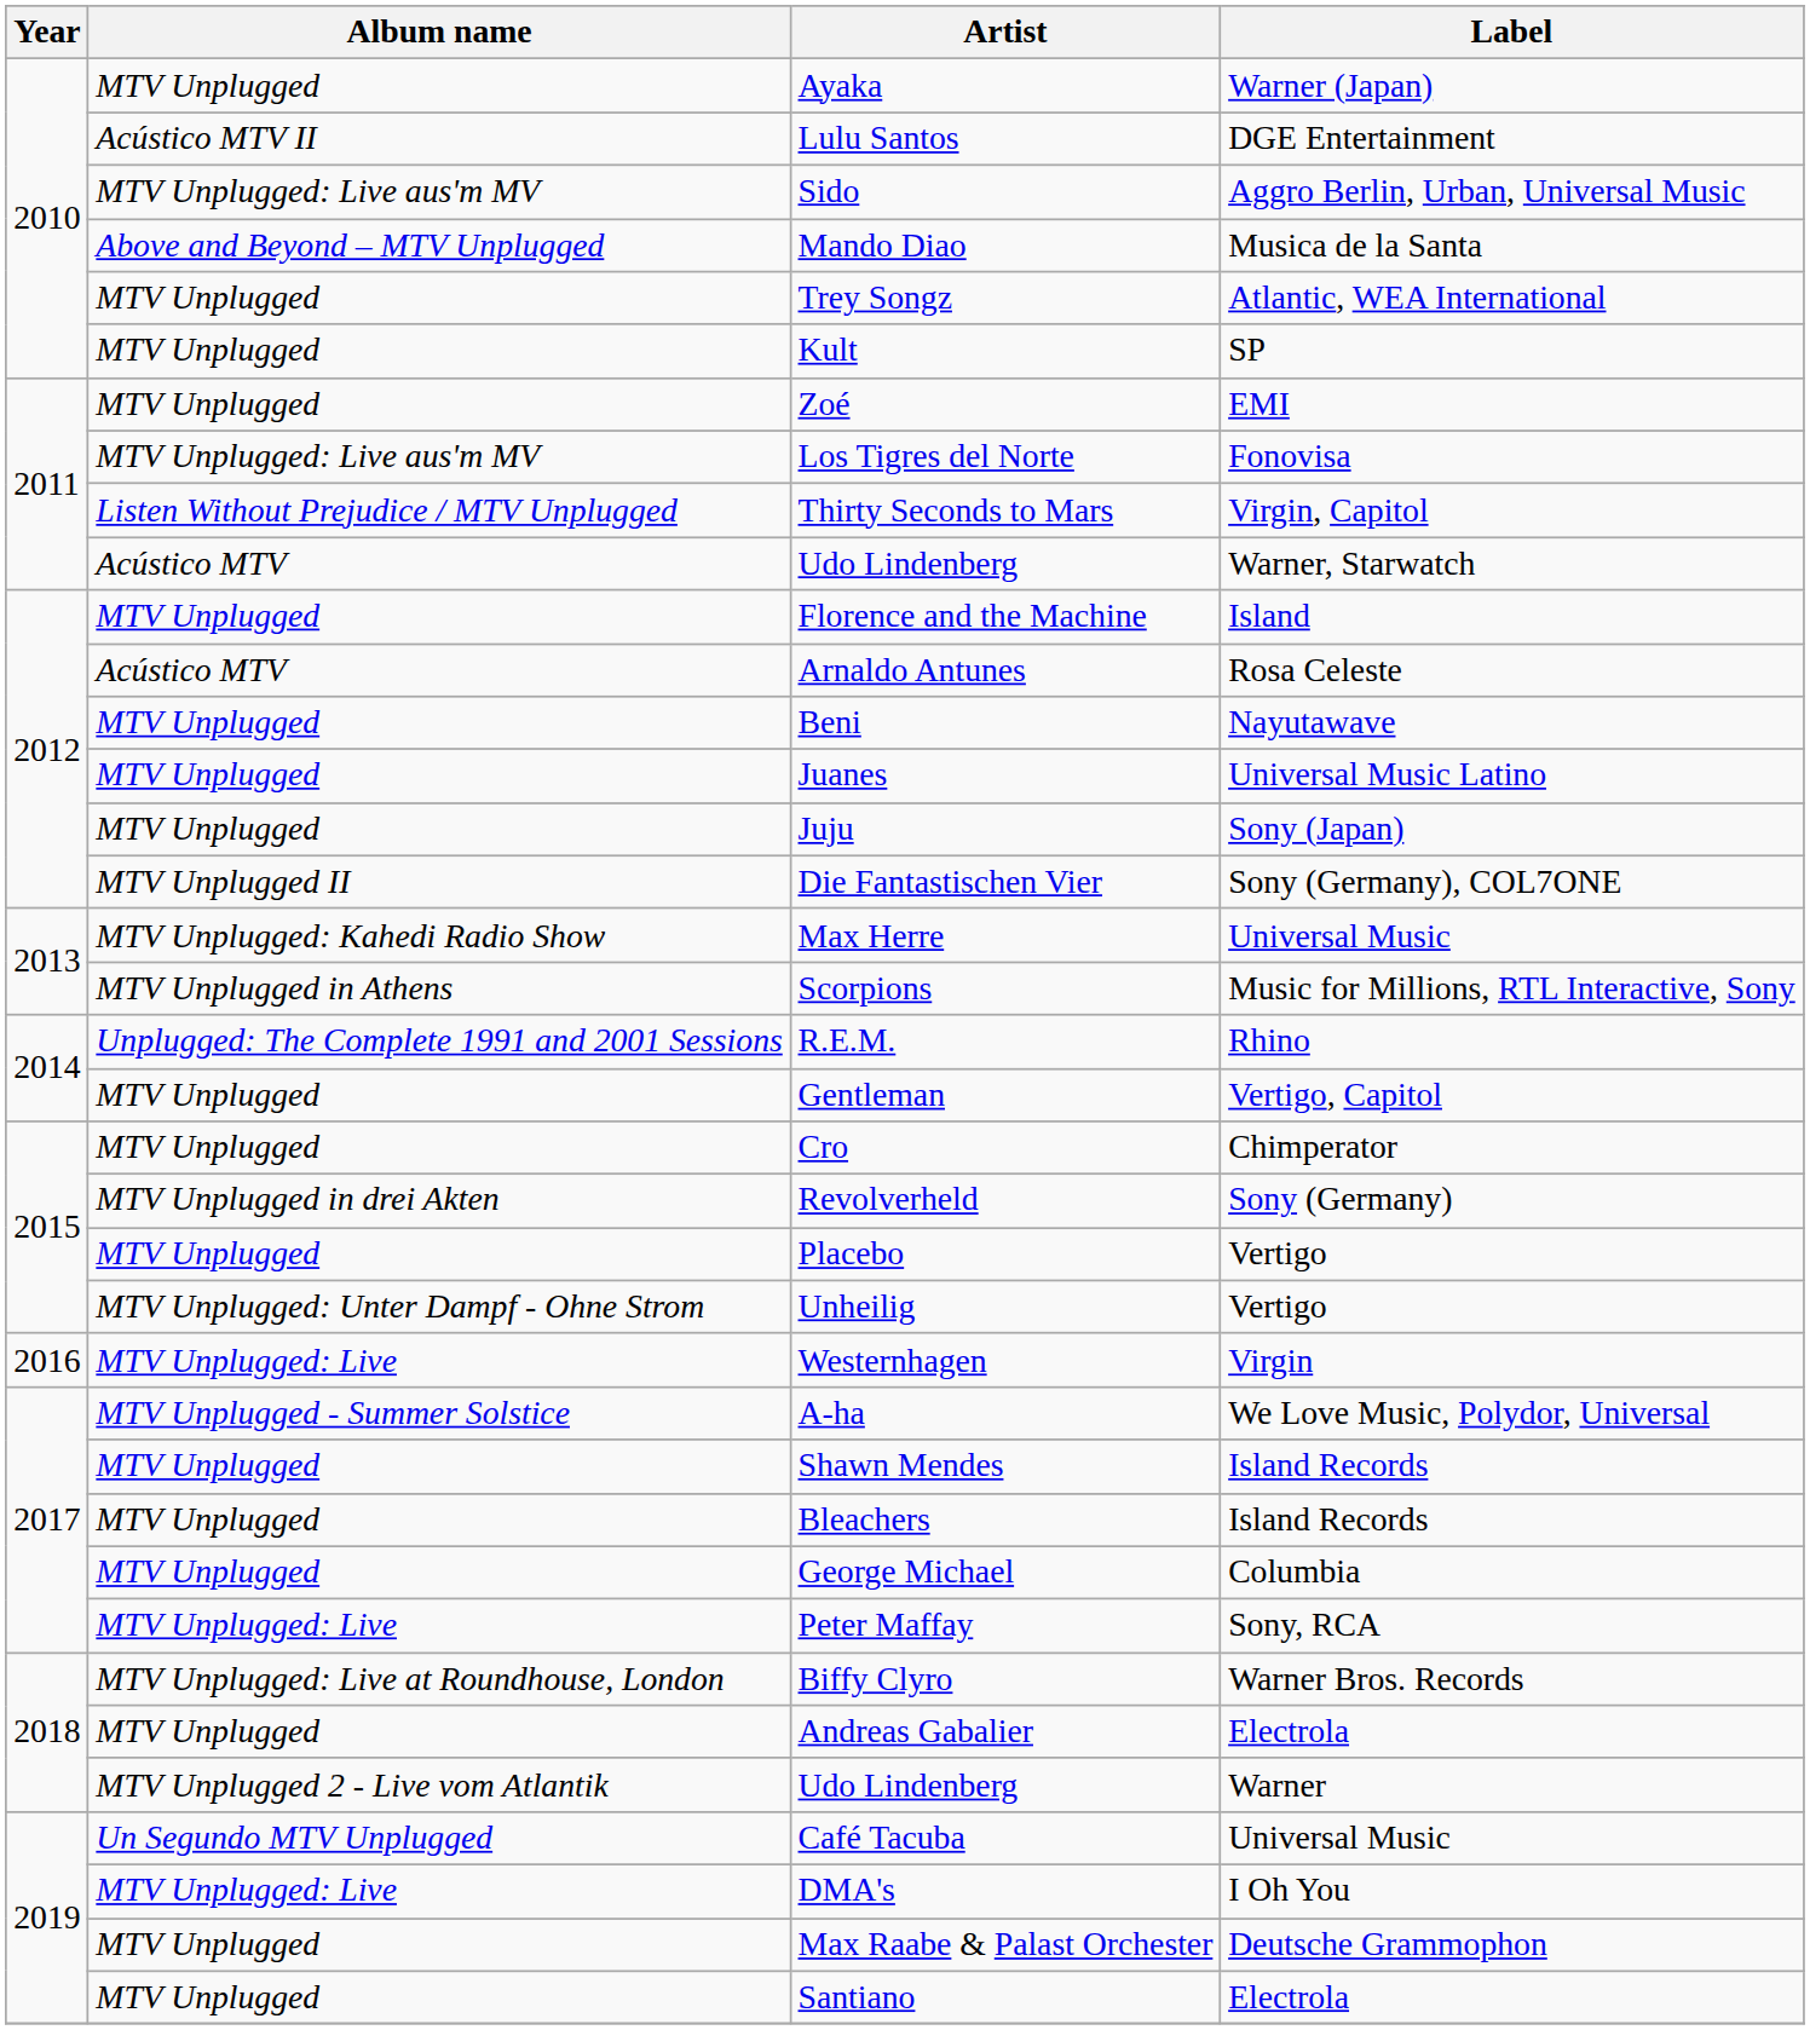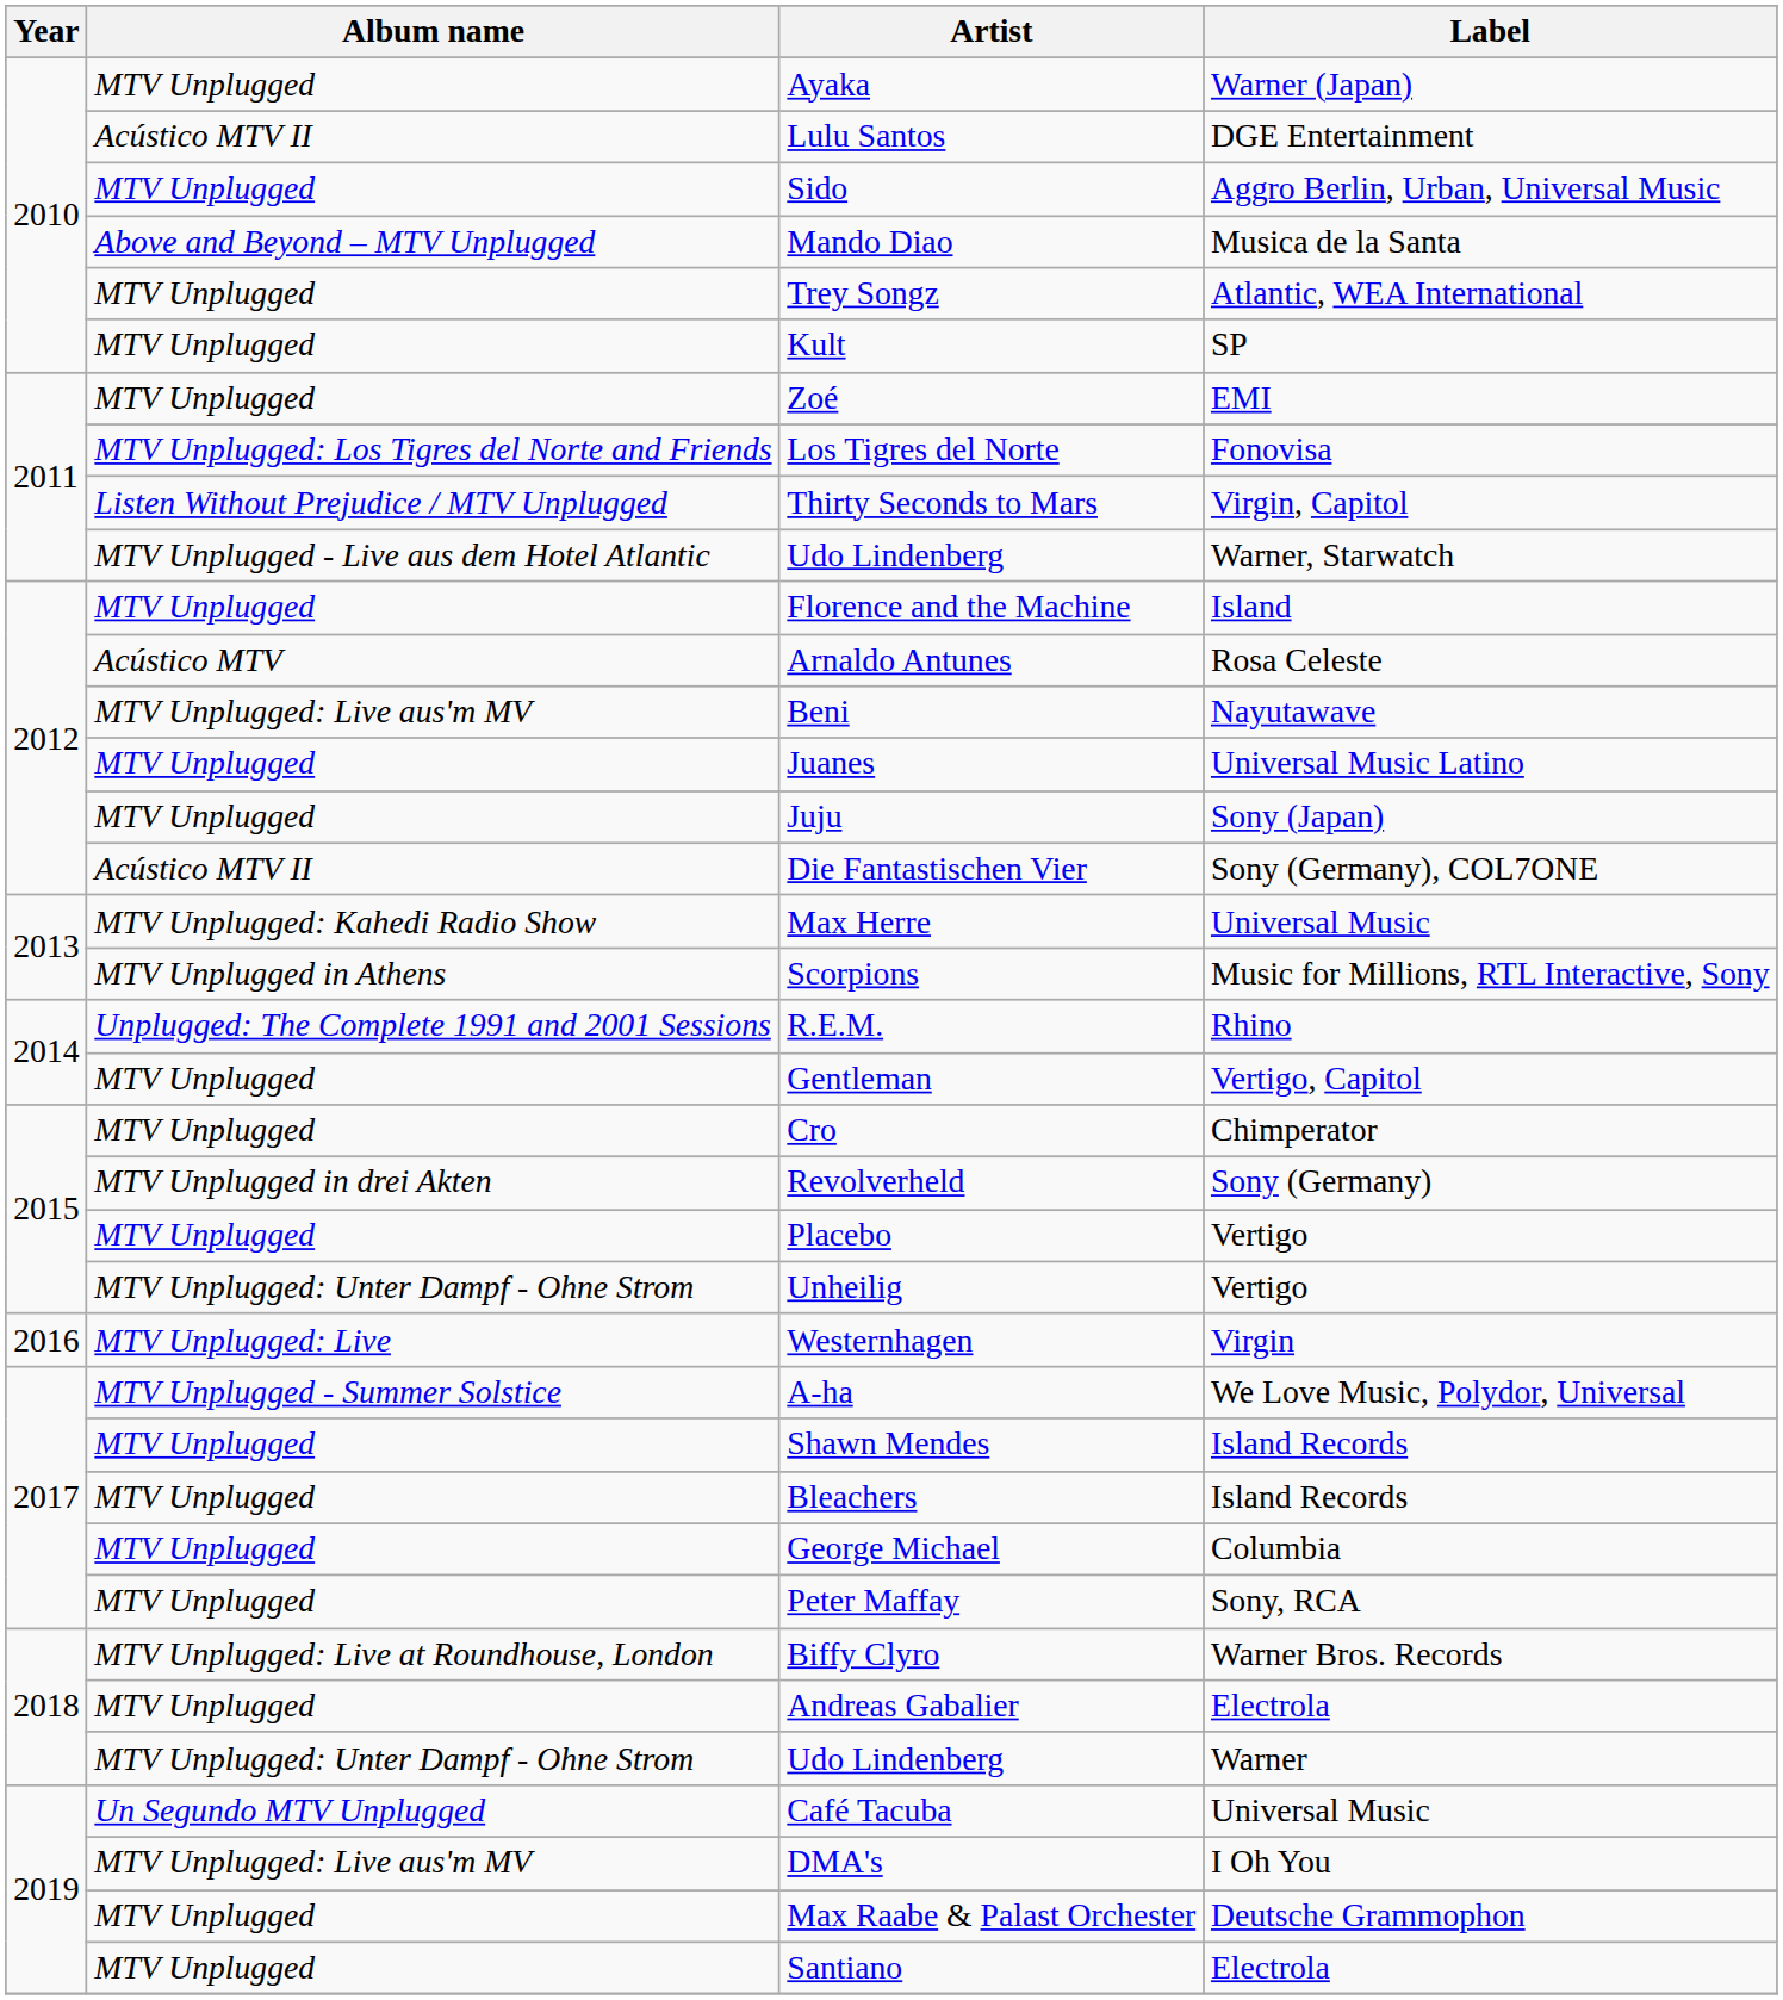 <table class="wikitable plainrowheaders sortable">
 <tr>
 <th>Year</th>
 <th>Album name</th>
 <th>Artist</th>
 <th>Label</th>
 </tr>
 <tr>
 <td rowspan="6">2010</td>
 <td><em>MTV Unplugged</em></td>
 <td><a href='#'>Ayaka</a></td>
 <td><a href='#'>Warner (Japan)</a></td>
 </tr>
 <tr>
 <td><em>Acústico MTV II</em></td>
 <td><a href='#'>Lulu Santos</a></td>
 <td>DGE Entertainment</td>
 </tr>
 <tr>
-<td><em>MTV Unplugged: Live aus'm MV</em></td>
+<td><a href='#'><em>MTV Unplugged</em></a></td>
 <td><a href='#'>Sido</a></td>
 <td><a href='#'>Aggro Berlin</a>, <a href='#'>Urban</a>, <a href='#'>Universal Music</a></td>
 </tr>
 <tr>
 <td><em><a href='#'>Above and Beyond – MTV Unplugged</a></em></td>
 <td><a href='#'>Mando Diao</a></td>
 <td>Musica de la Santa</td>
 </tr>
 <tr>
 <td><em>MTV Unplugged</em></td>
 <td><a href='#'>Trey Songz</a></td>
 <td><a href='#'>Atlantic</a>, <a href='#'>WEA International</a></td>
 </tr>
 <tr>
 <td><em>MTV Unplugged</em></td>
 <td><a href='#'>Kult</a></td>
 <td>SP</td>
 </tr>
 <tr>
 <td rowspan="4">2011</td>
 <td><em>MTV Unplugged</em></td>
 <td><a href='#'>Zoé</a></td>
 <td><a href='#'>EMI</a></td>
 </tr>
 <tr>
-<td><em>MTV Unplugged: Live aus'm MV</em></td>
+<td><em><a href='#'>MTV Unplugged: Los Tigres del Norte and Friends</a></em></td>
 <td><a href='#'>Los Tigres del Norte</a></td>
 <td><a href='#'>Fonovisa</a></td>
 </tr>
 <tr>
 <td><em><a href='#'>Listen Without Prejudice / MTV Unplugged</a></em></td>
 <td><a href='#'>Thirty Seconds to Mars</a></td>
 <td><a href='#'>Virgin</a>, <a href='#'>Capitol</a></td>
 </tr>
 <tr>
-<td><em>Acústico MTV</em></td>
+<td><em>MTV Unplugged - Live aus dem Hotel Atlantic</em></td>
 <td><a href='#'>Udo Lindenberg</a></td>
 <td>Warner, Starwatch</td>
 </tr>
 <tr>
 <td rowspan="6">2012</td>
 <td><em><a href='#'>MTV Unplugged</a></em></td>
 <td><a href='#'>Florence and the Machine</a></td>
 <td><a href='#'>Island</a></td>
 </tr>
 <tr>
 <td><em>Acústico MTV</em></td>
 <td><a href='#'>Arnaldo Antunes</a></td>
 <td>Rosa Celeste</td>
 </tr>
 <tr>
-<td><a href='#'><em>MTV Unplugged</em></a></td>
+<td><em>MTV Unplugged: Live aus'm MV</em></td>
 <td><a href='#'>Beni</a></td>
 <td><a href='#'>Nayutawave</a></td>
 </tr>
 <tr>
 <td><em><a href='#'>MTV Unplugged</a></em></td>
 <td><a href='#'>Juanes</a></td>
 <td><a href='#'>Universal Music Latino</a></td>
 </tr>
 <tr>
 <td><em>MTV Unplugged</em></td>
 <td><a href='#'>Juju</a></td>
 <td><a href='#'>Sony (Japan)</a></td>
 </tr>
 <tr>
-<td><em>MTV Unplugged II</em></td>
+<td><em>Acústico MTV II</em></td>
 <td><a href='#'>Die Fantastischen Vier</a></td>
 <td>Sony (Germany), COL7ONE</td>
 </tr>
 <tr>
 <td rowspan="2">2013</td>
 <td><em>MTV Unplugged: Kahedi Radio Show</em></td>
 <td><a href='#'>Max Herre</a></td>
 <td><a href='#'>Universal Music</a></td>
 </tr>
 <tr>
 <td><em>MTV Unplugged in Athens</em></td>
 <td><a href='#'>Scorpions</a></td>
 <td>Music for Millions, <a href='#'>RTL Interactive</a>, <a href='#'>Sony</a></td>
 </tr>
 <tr>
 <td rowspan="2">2014</td>
 <td><em><a href='#'>Unplugged: The Complete 1991 and 2001 Sessions</a></em></td>
 <td><a href='#'>R.E.M.</a></td>
 <td><a href='#'>Rhino</a></td>
 </tr>
 <tr>
 <td><em>MTV Unplugged</em></td>
 <td><a href='#'>Gentleman</a></td>
 <td><a href='#'>Vertigo</a>, <a href='#'>Capitol</a></td>
 </tr>
 <tr>
 <td rowspan="4">2015</td>
 <td><em>MTV Unplugged</em></td>
 <td><a href='#'>Cro</a></td>
 <td>Chimperator</td>
 </tr>
 <tr>
 <td><em>MTV Unplugged in drei Akten</em></td>
 <td><a href='#'>Revolverheld</a></td>
 <td><a href='#'>Sony</a> (Germany)</td>
 </tr>
 <tr>
 <td><em><a href='#'>MTV Unplugged</a></em></td>
 <td><a href='#'>Placebo</a></td>
 <td>Vertigo</td>
 </tr>
 <tr>
 <td><em>MTV Unplugged: Unter Dampf - Ohne Strom</em></td>
 <td><a href='#'>Unheilig</a></td>
 <td>Vertigo</td>
 </tr>
 <tr>
 <td>2016</td>
 <td><em><a href='#'>MTV Unplugged: Live</a></em></td>
 <td><a href='#'>Westernhagen</a></td>
 <td><a href='#'>Virgin</a></td>
 </tr>
 <tr>
 <td rowspan="5">2017</td>
 <td><em><a href='#'>MTV Unplugged - Summer Solstice</a></em></td>
 <td><a href='#'>A-ha</a></td>
 <td>We Love Music, <a href='#'>Polydor</a>, <a href='#'>Universal</a></td>
 </tr>
 <tr>
 <td><em><a href='#'>MTV Unplugged</a></em></td>
 <td><a href='#'>Shawn Mendes</a></td>
 <td><a href='#'>Island Records</a></td>
 </tr>
 <tr>
 <td><em>MTV Unplugged</em></td>
 <td><a href='#'>Bleachers</a></td>
 <td>Island Records</td>
 </tr>
 <tr>
 <td><em><a href='#'>MTV Unplugged</a></em></td>
 <td><a href='#'>George Michael</a></td>
 <td>Columbia</td>
 </tr>
 <tr>
-<td><em><a href='#'>MTV Unplugged: Live</a></em></td>
+<td><em>MTV Unplugged</em></td>
 <td><a href='#'>Peter Maffay</a></td>
 <td>Sony, RCA</td>
 </tr>
 <tr>
 <td rowspan="3">2018</td>
 <td><em>MTV Unplugged: Live at Roundhouse, London</em></td>
 <td><a href='#'>Biffy Clyro</a></td>
 <td>Warner Bros. Records</td>
 </tr>
 <tr>
 <td><em>MTV Unplugged</em></td>
 <td><a href='#'>Andreas Gabalier</a></td>
 <td><a href='#'>Electrola</a></td>
 </tr>
 <tr>
-<td><em>MTV Unplugged 2 - Live vom Atlantik</em></td>
+<td><em>MTV Unplugged: Unter Dampf - Ohne Strom</em></td>
 <td><a href='#'>Udo Lindenberg</a></td>
 <td>Warner</td>
 </tr>
 <tr>
 <td rowspan="4">2019</td>
 <td><em><a href='#'>Un Segundo MTV Unplugged</a></em></td>
 <td><a href='#'>Café Tacuba</a></td>
 <td>Universal Music</td>
 </tr>
 <tr>
-<td><em><a href='#'>MTV Unplugged: Live</a></em></td>
+<td><em>MTV Unplugged: Live aus'm MV</em></td>
 <td><a href='#'>DMA's</a></td>
 <td>I Oh You</td>
 </tr>
 <tr>
 <td><em>MTV Unplugged</em></td>
 <td><a href='#'>Max Raabe</a> & <a href='#'>Palast Orchester</a></td>
 <td><a href='#'>Deutsche Grammophon</a></td>
 </tr>
 <tr>
 <td><em>MTV Unplugged</em></td>
 <td><a href='#'>Santiano</a></td>
 <td><a href='#'>Electrola</a></td>
 </tr>
 <tr>
 </tr>
 </table>
